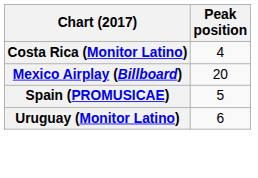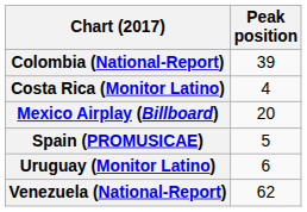 <table class="wikitable sortable plainrowheaders" style="text-align:center">
 <tr>
 <th scope="col">Chart (2017)</th>
 <th scope="col">Peak<br>position</th>
+</tr>
+<tr>
+<th scope="row">Colombia (<a href='#'>National-Report</a>)</th>
+<td>39</td>
 </tr>
 <tr>
 <th scope="row">Costa Rica (<a href='#'>Monitor Latino</a>)</th>
 <td>4</td>
 </tr>
 <tr>
 <th scope="row"><a href='#'>Mexico Airplay</a> (<em><a href='#'>Billboard</a></em>)</th>
 <td>20</td>
 </tr>
 <tr>
 <th scope="row">Spain (<a href='#'>PROMUSICAE</a>)</th>
 <td>5</td>
 </tr>
 <tr>
 <th scope="row">Uruguay (<a href='#'>Monitor Latino</a>)</th>
 <td>6</td>
 </tr>
+<tr>
+<th scope="row">Venezuela (<a href='#'>National-Report</a>)</th>
+<td>62</td>
+</tr>
 </table>
